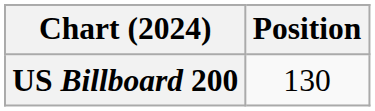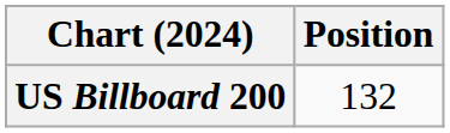 <table class="wikitable plainrowheaders" style="text-align:center">
 <tr>
 <th scope="col">Chart (2024)</th>
 <th scope="col">Position</th>
 </tr>
 <tr>
 <th scope="row">US <em>Billboard</em> 200</th>
-<td>130</td>
+<td>132</td>
 </tr>
 </table>
